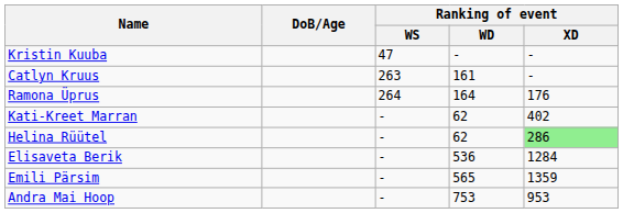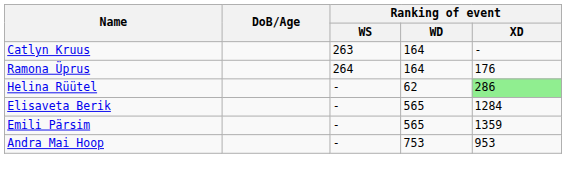 <table class="wikitable" style="width:600px; font-size:95%;">
 <tr>
 <th rowspan="2" align="left">Name</th>
 <th rowspan="2" align="left">DoB/Age</th>
 <th colspan="3" align="center">Ranking of event</th>
 </tr>
 <tr>
 <th align="center">WS</th>
 <th>WD</th>
 <th align="center">XD</th>
 </tr>
 <tr>
-<td><a href='#'>Kristin Kuuba</a></td>
-<td></td>
-<td>47</td>
-<td>-</td>
-<td>-</td>
-</tr>
-<tr>
 <td><a href='#'>Catlyn Kruus</a></td>
 <td></td>
 <td>263</td>
-<td>161</td>
+<td>164</td>
 <td>-</td>
 </tr>
 <tr>
 <td><a href='#'>Ramona Üprus</a></td>
 <td></td>
 <td>264</td>
 <td>164</td>
 <td>176</td>
-</tr>
-<tr>
-<td><a href='#'>Kati-Kreet Marran</a></td>
-<td></td>
-<td>-</td>
-<td>62</td>
-<td>402</td>
 </tr>
 <tr>
 <td><a href='#'>Helina Rüütel</a></td>
 <td></td>
 <td>-</td>
 <td>62</td>
 <td style="background: lightgreen;">286</td>
 </tr>
 <tr>
 <td><a href='#'>Elisaveta Berik</a></td>
 <td></td>
 <td>-</td>
-<td>536</td>
+<td>565</td>
 <td>1284</td>
 </tr>
 <tr>
 <td><a href='#'>Emili Pärsim</a></td>
 <td></td>
 <td>-</td>
 <td>565</td>
 <td>1359</td>
 </tr>
 <tr>
 <td><a href='#'>Andra Mai Hoop</a></td>
 <td></td>
 <td>-</td>
 <td>753</td>
 <td>953</td>
 </tr>
 </table>
